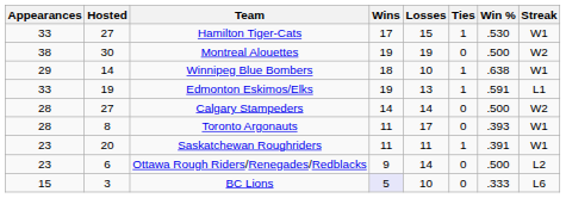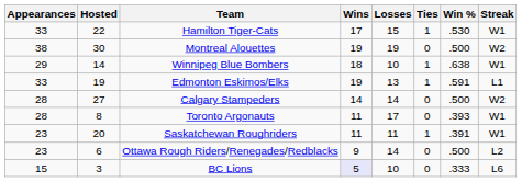 <table class="wikitable sortable"  style="font-size: 95%; text-align:center">
 <tr>
 <th>Appearances</th>
 <th>Hosted</th>
 <th>Team</th>
 <th>Wins</th>
 <th>Losses</th>
 <th>Ties</th>
 <th>Win %</th>
 <th>Streak</th>
 </tr>
 <tr>
 <td>33</td>
-<td>27</td>
+<td>22</td>
 <td><a href='#'>Hamilton Tiger-Cats</a></td>
 <td>17</td>
 <td>15</td>
 <td>1</td>
 <td>.530</td>
 <td>W1</td>
 </tr>
 <tr>
 <td>38</td>
 <td>30</td>
 <td><a href='#'>Montreal Alouettes</a></td>
 <td>19</td>
 <td>19</td>
 <td>0</td>
 <td>.500</td>
 <td>W2</td>
 </tr>
 <tr>
 <td>29</td>
 <td>14</td>
 <td><a href='#'>Winnipeg Blue Bombers</a></td>
 <td>18</td>
 <td>10</td>
 <td>1</td>
 <td>.638</td>
 <td>W1</td>
 </tr>
 <tr>
 <td>33</td>
 <td>19</td>
 <td><a href='#'>Edmonton Eskimos/Elks</a></td>
 <td>19</td>
 <td>13</td>
 <td>1</td>
 <td>.591</td>
 <td>L1</td>
 </tr>
 <tr>
 <td>28</td>
 <td>27</td>
 <td><a href='#'>Calgary Stampeders</a></td>
 <td>14</td>
 <td>14</td>
 <td>0</td>
 <td>.500</td>
 <td>W2</td>
 </tr>
 <tr>
 <td>28</td>
 <td>8</td>
 <td><a href='#'>Toronto Argonauts</a></td>
 <td>11</td>
 <td>17</td>
 <td>0</td>
 <td>.393</td>
 <td>W1</td>
 </tr>
 <tr>
 <td>23</td>
 <td>20</td>
 <td><a href='#'>Saskatchewan Roughriders</a></td>
 <td>11</td>
 <td>11</td>
 <td>1</td>
 <td>.391</td>
 <td>W1</td>
 </tr>
 <tr>
 <td>23</td>
 <td>6</td>
 <td><a href='#'>Ottawa Rough Riders</a>/<a href='#'>Renegades</a>/<a href='#'>Redblacks</a></td>
 <td>9</td>
 <td>14</td>
 <td>0</td>
 <td>.500</td>
 <td>L2</td>
 </tr>
 <tr>
 <td>15</td>
 <td>3</td>
 <td><a href='#'>BC Lions</a></td>
 <td style="background: lavender;">5</td>
 <td>10</td>
 <td>0</td>
 <td>.333</td>
 <td>L6</td>
 </tr>
 </table>
